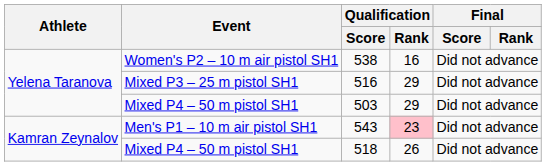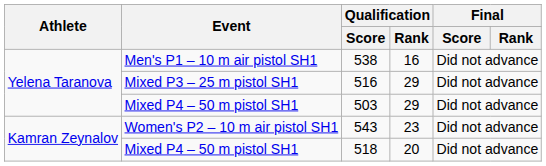 <table class=wikitable style="font-size:100%">
 <tr>
 <th rowspan="2">Athlete</th>
 <th rowspan="2">Event</th>
 <th colspan="2">Qualification</th>
 <th colspan="2">Final</th>
 </tr>
 <tr>
 <th>Score</th>
 <th>Rank</th>
 <th>Score</th>
 <th>Rank</th>
 </tr>
 <tr align=center>
 <td align=left rowspan=3><a href='#'>Yelena Taranova</a></td>
-<td align=left><a href='#'>Women's P2 – 10 m air pistol SH1</a></td>
+<td align=left><a href='#'>Men's P1 – 10 m air pistol SH1</a></td>
 <td>538</td>
 <td>16</td>
 <td colspan=2>Did not advance</td>
 </tr>
 <tr align=center>
 <td align=left><a href='#'>Mixed P3 – 25 m pistol SH1</a></td>
 <td>516</td>
 <td>29</td>
 <td colspan=2>Did not advance</td>
 </tr>
 <tr align=center>
 <td align=left><a href='#'>Mixed P4 – 50 m pistol SH1</a></td>
 <td>503</td>
 <td>29</td>
 <td colspan=2>Did not advance</td>
 </tr>
 <tr align=center>
 <td align=left rowspan=2><a href='#'>Kamran Zeynalov</a></td>
-<td align=left><a href='#'>Men's P1 – 10 m air pistol SH1</a></td>
+<td align=left><a href='#'>Women's P2 – 10 m air pistol SH1</a></td>
 <td>543</td>
-<td style="background: pink;">23</td>
+<td>23</td>
 <td colspan=2>Did not advance</td>
 </tr>
 <tr align=center>
 <td align=left><a href='#'>Mixed P4 – 50 m pistol SH1</a></td>
 <td>518</td>
-<td>26</td>
+<td>20</td>
 <td colspan=2>Did not advance</td>
 </tr>
 </table>
